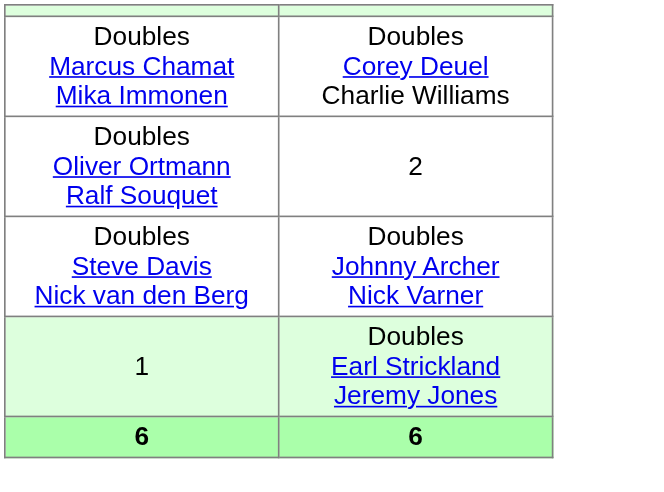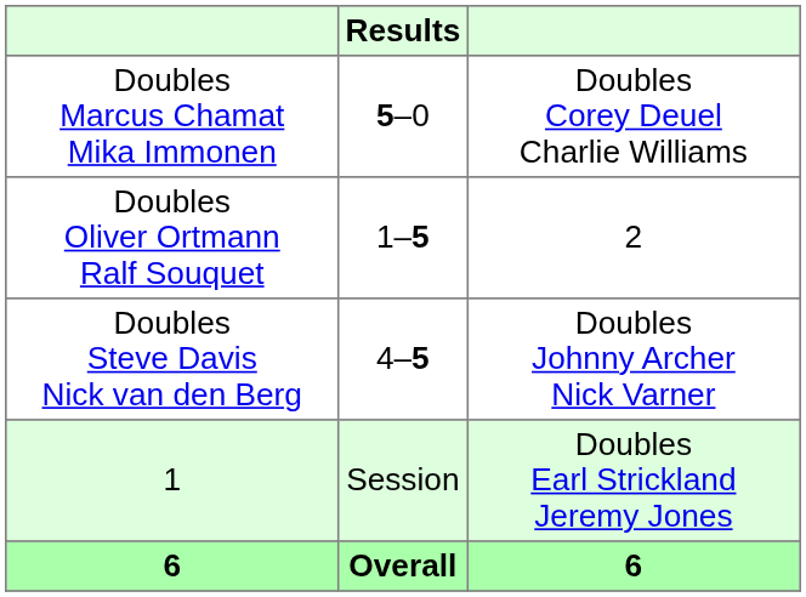 <table border="1" cellpadding="3" style="border-collapse: collapse;">
 <tr bgcolor="#ddffdd">
 <th width="160"></th>
+<th>Results</th>
 <th width="160"></th>
 </tr>
 <tr>
 <td align="center">Doubles<br><a href='#'>Marcus Chamat</a><br><a href='#'>Mika Immonen</a></td>
+<td align="center"><strong>5</strong>–0</td>
 <td align="center">Doubles<br><a href='#'>Corey Deuel</a><br>Charlie Williams</td>
 </tr>
 <tr>
 <td align="center">Doubles<br><a href='#'>Oliver Ortmann</a><br><a href='#'>Ralf Souquet</a></td>
+<td align="center">1–<strong>5</strong></td>
 <td align="center">2</td>
 </tr>
 <tr>
 <td align="center">Doubles<br><a href='#'>Steve Davis</a><br><a href='#'>Nick van den Berg</a></td>
+<td align="center">4–<strong>5</strong></td>
 <td align="center">Doubles<br><a href='#'>Johnny Archer</a><br><a href='#'>Nick Varner</a></td>
 </tr>
 <tr bgcolor="#ddffdd">
 <td align="center">1</td>
+<td align="center">Session</td>
 <td align="center">Doubles<br><a href='#'>Earl Strickland</a><br><a href='#'>Jeremy Jones</a></td>
 </tr>
 <tr bgcolor="#aaffaa">
 <th align="center">6</th>
+<th align="center">Overall</th>
 <th align="center">6</th>
 </tr>
 </table>
